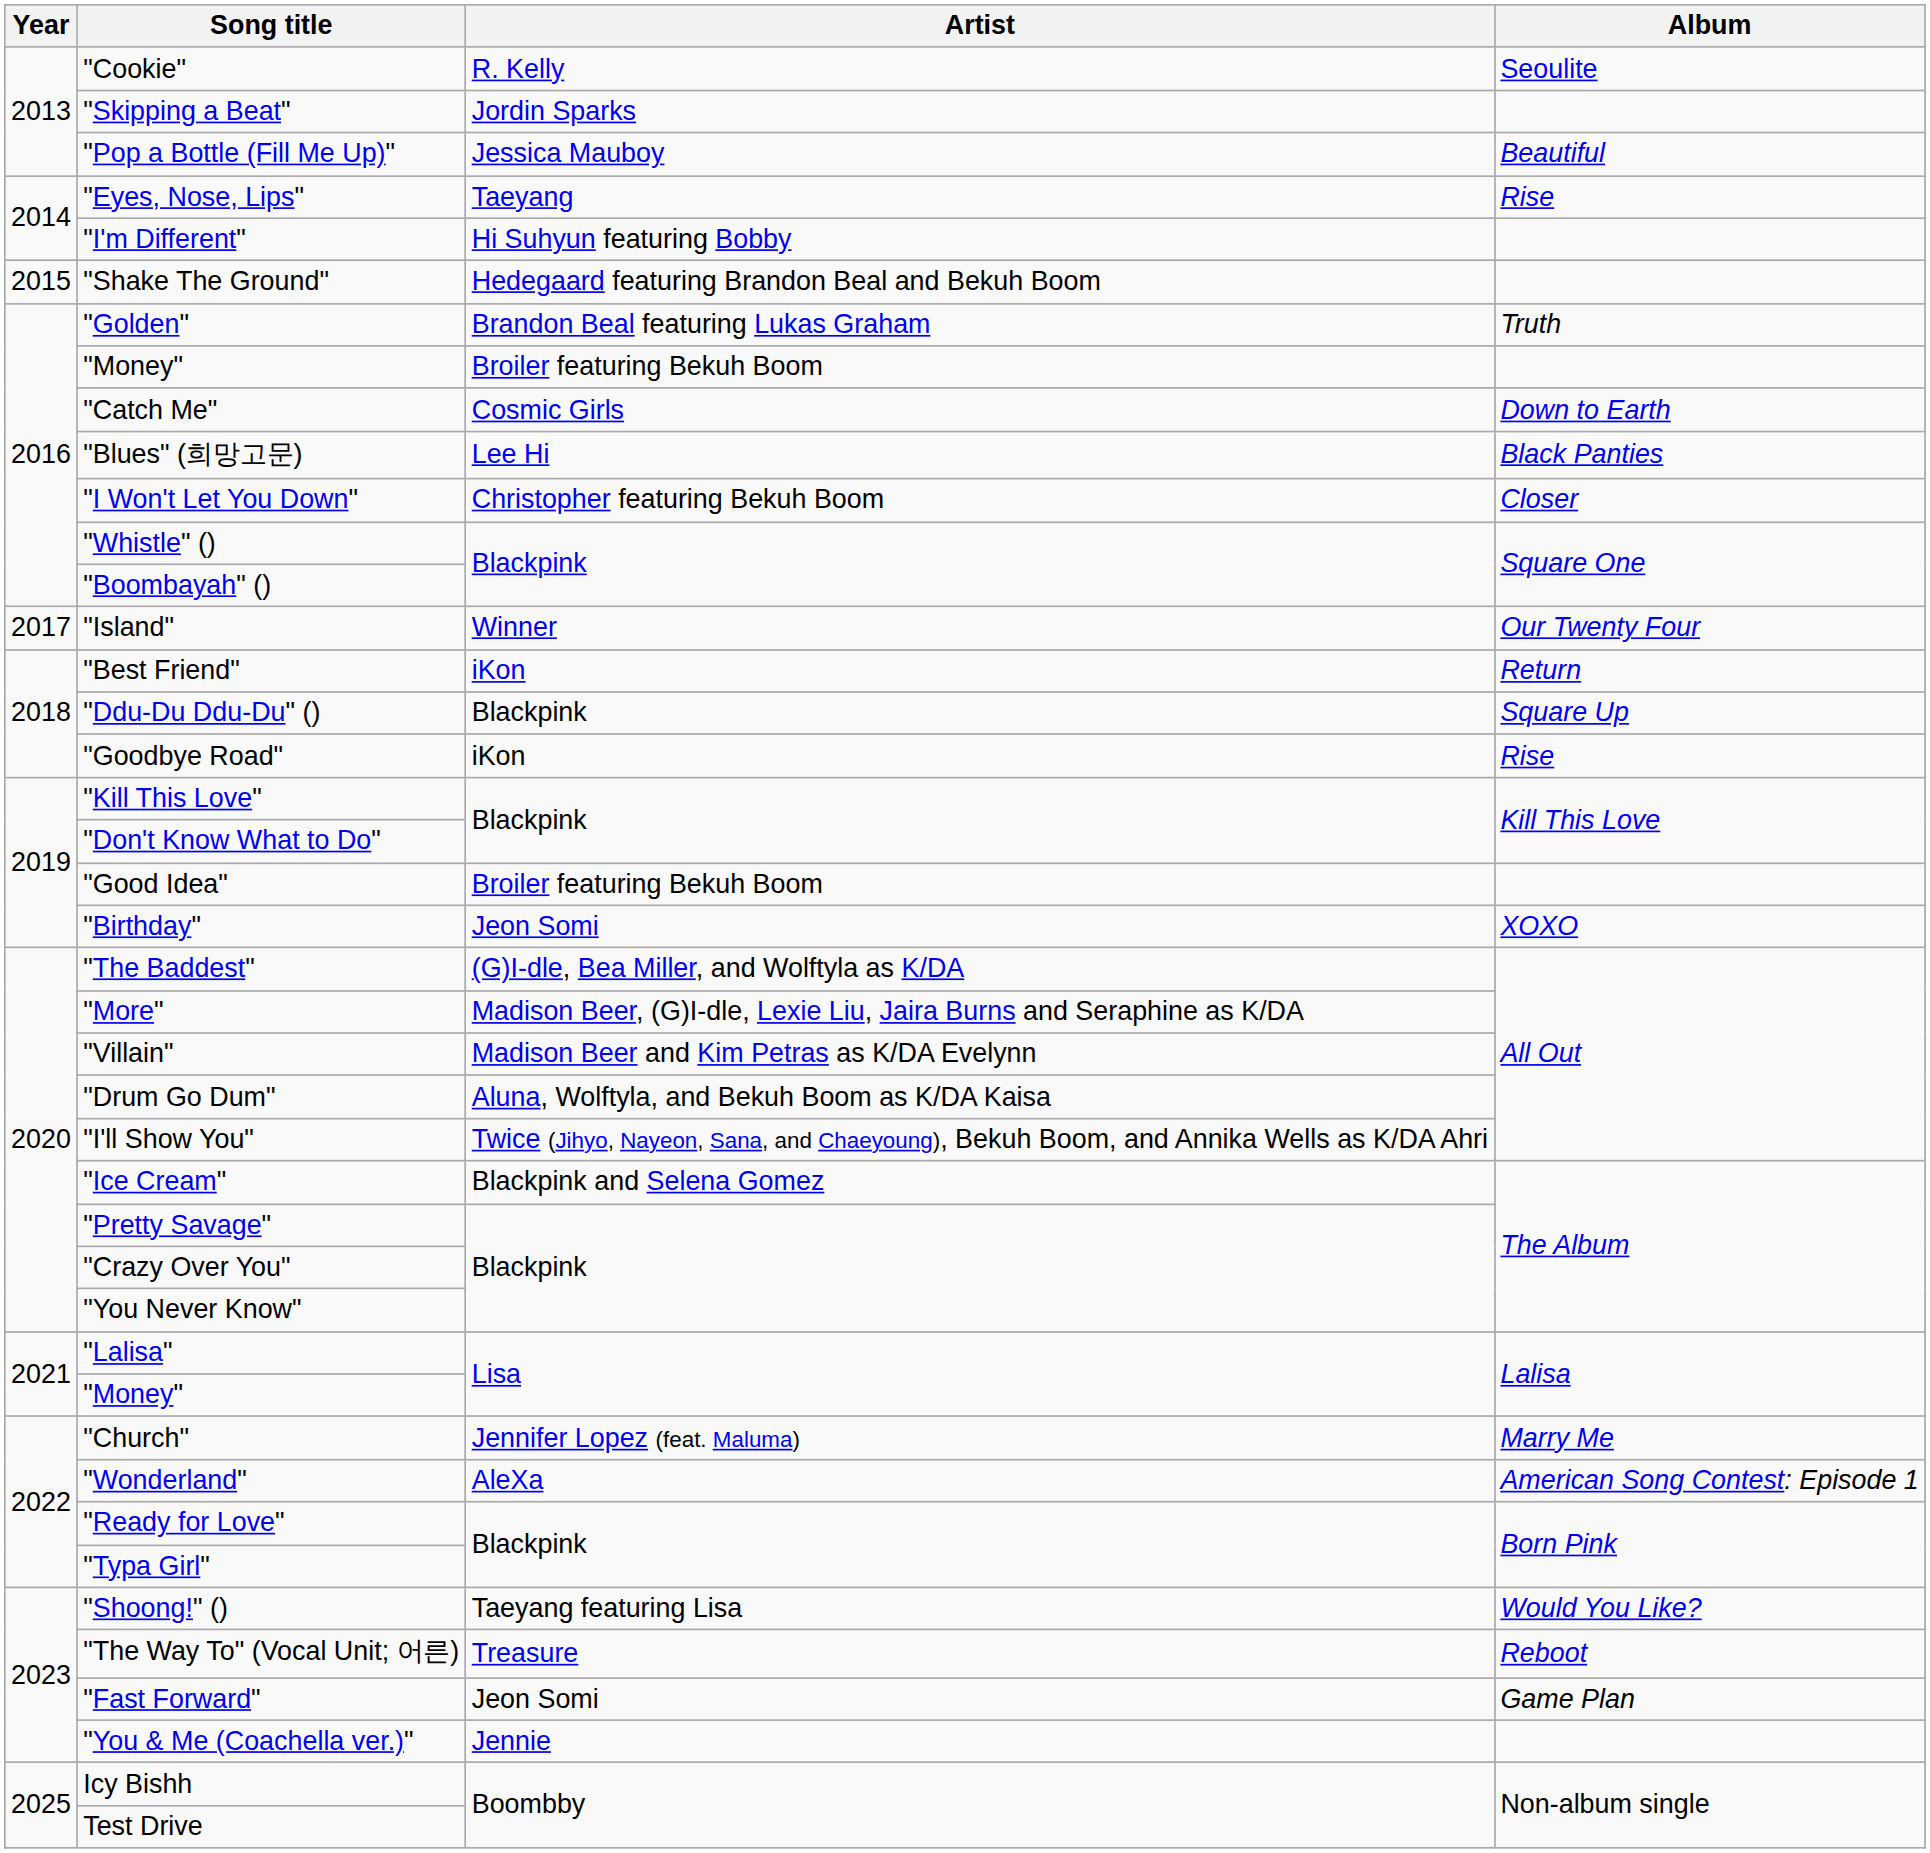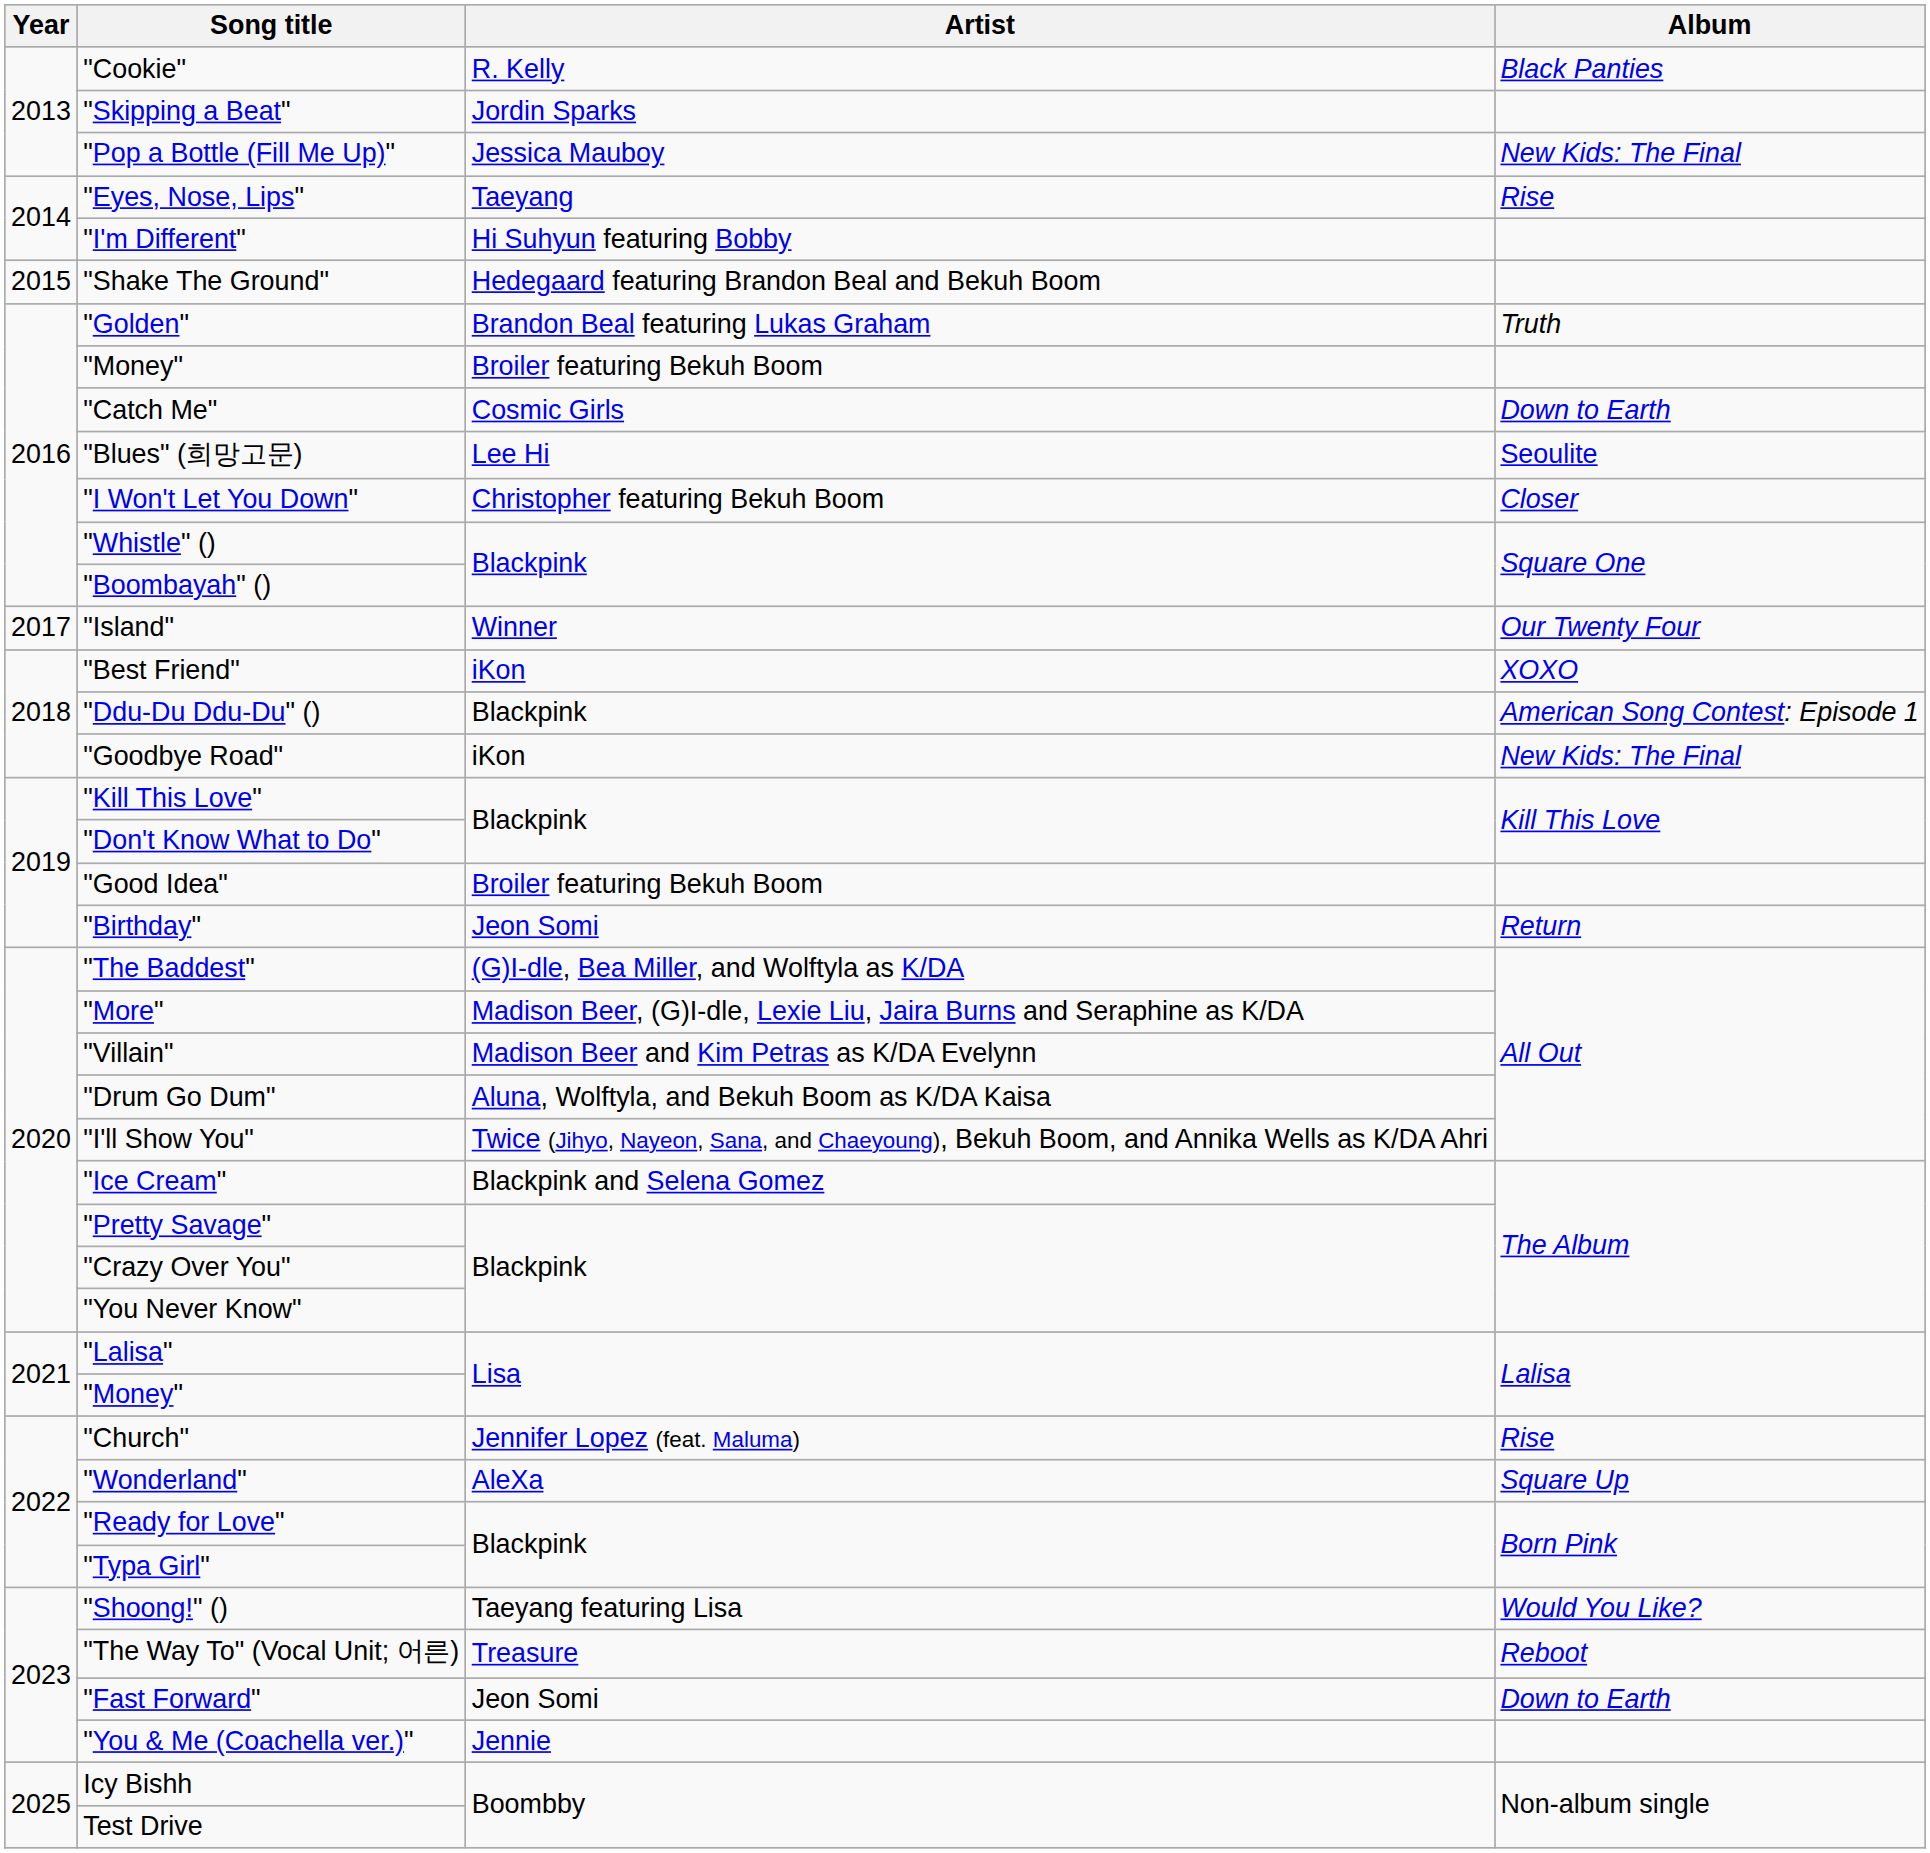 <table class="wikitable">
 <tr>
 <th>Year</th>
 <th>Song title</th>
 <th>Artist</th>
 <th>Album</th>
 </tr>
 <tr>
 <td rowspan="3">2013</td>
 <td>"Cookie"</td>
 <td><a href='#'>R. Kelly</a></td>
-<td><a href='#'>Seoulite</a></td>
+<td><em><a href='#'>Black Panties</a></em></td>
 </tr>
 <tr>
 <td>"<a href='#'>Skipping a Beat</a>"</td>
 <td><a href='#'>Jordin Sparks</a></td>
 <td></td>
 </tr>
 <tr>
 <td>"<a href='#'>Pop a Bottle (Fill Me Up)</a>"</td>
 <td><a href='#'>Jessica Mauboy</a></td>
-<td><em><a href='#'>Beautiful</a></em></td>
+<td><em><a href='#'>New Kids: The Final</a></em></td>
 </tr>
 <tr>
 <td rowspan="2">2014</td>
 <td>"<a href='#'>Eyes, Nose, Lips</a>"</td>
 <td><a href='#'>Taeyang</a></td>
 <td><em><a href='#'>Rise</a></em></td>
 </tr>
 <tr>
 <td>"<a href='#'>I'm Different</a>"</td>
 <td><a href='#'>Hi Suhyun</a> featuring <a href='#'>Bobby</a></td>
 <td></td>
 </tr>
 <tr>
 <td>2015</td>
 <td>"Shake The Ground"</td>
 <td><a href='#'>Hedegaard</a> featuring Brandon Beal and Bekuh Boom</td>
 <td></td>
 </tr>
 <tr>
 <td rowspan="7">2016</td>
 <td>"<a href='#'>Golden</a>"</td>
 <td><a href='#'>Brandon Beal</a> featuring <a href='#'>Lukas Graham</a></td>
 <td><em>Truth</em></td>
 </tr>
 <tr>
 <td>"Money"</td>
 <td><a href='#'>Broiler</a> featuring Bekuh Boom</td>
 <td></td>
 </tr>
 <tr>
 <td>"Catch Me"</td>
 <td><a href='#'>Cosmic Girls</a></td>
 <td><em><a href='#'>Down to Earth</a></em></td>
 </tr>
 <tr>
 <td>"Blues" (희망고문)</td>
 <td><a href='#'>Lee Hi</a></td>
-<td><em><a href='#'>Black Panties</a></em></td>
+<td><a href='#'>Seoulite</a></td>
 </tr>
 <tr>
 <td>"<a href='#'>I Won't Let You Down</a>"</td>
 <td><a href='#'>Christopher</a> featuring Bekuh Boom</td>
 <td><em><a href='#'>Closer</a></em></td>
 </tr>
 <tr>
 <td>"<a href='#'>Whistle</a>" ()</td>
 <td rowspan="2"><a href='#'>Blackpink</a></td>
 <td rowspan="2"><em><a href='#'>Square One</a></em></td>
 </tr>
 <tr>
 <td>"<a href='#'>Boombayah</a>" ()</td>
 </tr>
 <tr>
 <td rowspan="1">2017</td>
 <td>"Island"</td>
 <td><a href='#'>Winner</a></td>
 <td><em><a href='#'>Our Twenty Four</a></em></td>
 </tr>
 <tr>
 <td rowspan="3">2018</td>
 <td>"Best Friend"</td>
 <td><a href='#'>iKon</a></td>
-<td><em><a href='#'>Return</a></em></td>
+<td><em><a href='#'>XOXO</a></em></td>
 </tr>
 <tr>
 <td>"<a href='#'>Ddu-Du Ddu-Du</a>" ()</td>
 <td>Blackpink</td>
-<td><em><a href='#'>Square Up</a></em></td>
+<td><em><a href='#'>American Song Contest</a>: Episode 1</em></td>
 </tr>
 <tr>
 <td>"Goodbye Road"</td>
 <td>iKon</td>
-<td><em><a href='#'>Rise</a></em></td>
+<td><em><a href='#'>New Kids: The Final</a></em></td>
 </tr>
 <tr>
 <td rowspan="4">2019</td>
 <td>"<a href='#'>Kill This Love</a>"</td>
 <td rowspan="2">Blackpink</td>
 <td rowspan="2"><em><a href='#'>Kill This Love</a></em></td>
 </tr>
 <tr>
 <td>"<a href='#'>Don't Know What to Do</a>"</td>
 </tr>
 <tr>
 <td>"Good Idea"</td>
 <td><a href='#'>Broiler</a> featuring Bekuh Boom</td>
 <td></td>
 </tr>
 <tr>
 <td>"<a href='#'>Birthday</a>"</td>
 <td><a href='#'>Jeon Somi</a></td>
-<td><em><a href='#'>XOXO</a></em></td>
+<td><em><a href='#'>Return</a></em></td>
 </tr>
 <tr>
 <td rowspan="9">2020</td>
 <td>"<a href='#'>The Baddest</a>"</td>
 <td><a href='#'>(G)I-dle</a>, <a href='#'>Bea Miller</a>, and Wolftyla as <a href='#'>K/DA</a></td>
 <td rowspan="5"><em><a href='#'>All Out</a></em></td>
 </tr>
 <tr>
 <td>"<a href='#'>More</a>"</td>
 <td><a href='#'>Madison Beer</a>, (G)I-dle, <a href='#'>Lexie Liu</a>, <a href='#'>Jaira Burns</a> and Seraphine as K/DA</td>
 </tr>
 <tr>
 <td>"Villain"</td>
 <td><a href='#'>Madison Beer</a> and <a href='#'>Kim Petras</a> as K/DA Evelynn</td>
 </tr>
 <tr>
 <td>"Drum Go Dum"</td>
 <td><a href='#'>Aluna</a>, Wolftyla, and Bekuh Boom as K/DA Kaisa</td>
 </tr>
 <tr>
 <td>"I'll Show You"</td>
 <td><a href='#'>Twice</a> <small>(<a href='#'>Jihyo</a>, <a href='#'>Nayeon</a>, <a href='#'>Sana</a>, and <a href='#'>Chaeyoung</a>)</small>, Bekuh Boom, and Annika Wells as K/DA Ahri</td>
 </tr>
 <tr>
 <td>"<a href='#'>Ice Cream</a>"</td>
 <td>Blackpink and <a href='#'>Selena Gomez</a></td>
 <td rowspan="4"><em><a href='#'>The Album</a></em></td>
 </tr>
 <tr>
 <td>"<a href='#'>Pretty Savage</a>"</td>
 <td rowspan="3">Blackpink</td>
 </tr>
 <tr>
 <td>"Crazy Over You"</td>
 </tr>
 <tr>
 <td>"You Never Know"</td>
 </tr>
 <tr>
 <td rowspan="2">2021</td>
 <td>"<a href='#'>Lalisa</a>"</td>
 <td rowspan="2"><a href='#'>Lisa</a></td>
 <td rowspan="2"><em><a href='#'>Lalisa</a></em></td>
 </tr>
 <tr>
 <td>"<a href='#'>Money</a>"</td>
 </tr>
 <tr>
 <td rowspan="4">2022</td>
 <td>"Church"</td>
 <td><a href='#'>Jennifer Lopez</a> <small>(feat. <a href='#'>Maluma</a>)</small></td>
-<td><em><a href='#'>Marry Me</a></em></td>
+<td><em><a href='#'>Rise</a></em></td>
 </tr>
 <tr>
 <td>"<a href='#'>Wonderland</a>"</td>
 <td><a href='#'>AleXa</a></td>
-<td><em><a href='#'>American Song Contest</a>: Episode 1</em></td>
+<td><em><a href='#'>Square Up</a></em></td>
 </tr>
 <tr>
 <td>"<a href='#'>Ready for Love</a>"</td>
 <td rowspan="2">Blackpink</td>
 <td rowspan="2"><em><a href='#'>Born Pink</a></em></td>
 </tr>
 <tr>
 <td>"<a href='#'>Typa Girl</a>"</td>
 </tr>
 <tr>
 <td rowspan="4">2023</td>
 <td>"<a href='#'>Shoong!</a>" ()</td>
 <td>Taeyang featuring Lisa</td>
 <td><em><a href='#'>Would You Like?</a></em></td>
 </tr>
 <tr>
 <td>"The Way To" (Vocal Unit; 어른)</td>
 <td><a href='#'>Treasure</a></td>
 <td><em><a href='#'>Reboot</a></em></td>
 </tr>
 <tr>
 <td>"<a href='#'>Fast Forward</a>"</td>
 <td>Jeon Somi</td>
-<td><em>Game Plan</em></td>
+<td><em><a href='#'>Down to Earth</a></em></td>
 </tr>
 <tr>
 <td>"<a href='#'>You & Me (Coachella ver.)</a>"</td>
 <td><a href='#'>Jennie</a></td>
 <td></td>
 </tr>
 <tr>
 <td rowspan="2">2025</td>
 <td>Icy Bishh</td>
 <td rowspan="2">Boombby</td>
 <td rowspan="2">Non-album single</td>
 </tr>
 <tr>
 <td>Test Drive</td>
 </tr>
 </table>
